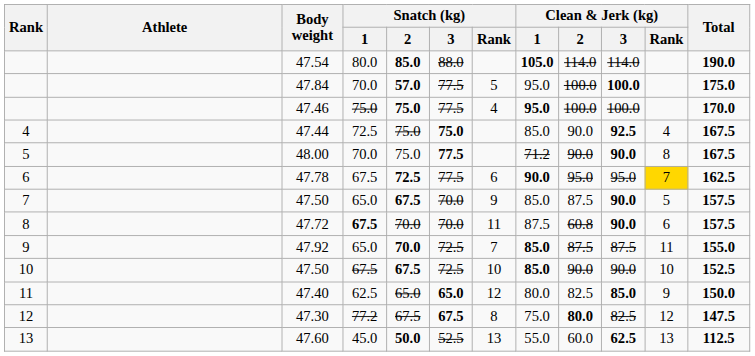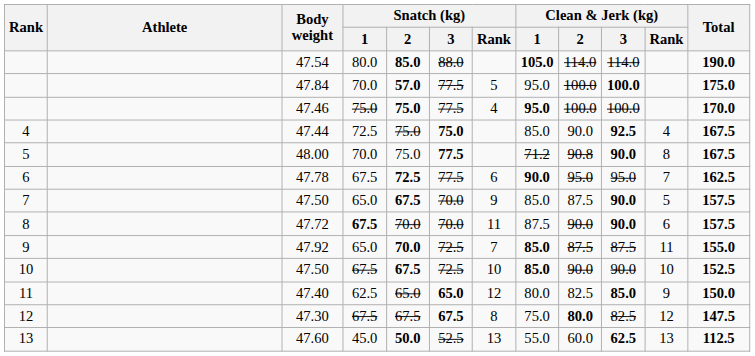 <table class = "wikitable" style="text-align:center;">
 <tr>
 <th rowspan=2 width=40>Rank</th>
 <th rowspan=2 width=250>Athlete</th>
 <th rowspan=2 width=60>Body weight</th>
 <th colspan=4>Snatch (kg)</th>
 <th colspan=4>Clean & Jerk (kg)</th>
 <th rowspan=2 width=60>Total</th>
 </tr>
 <tr>
 <th width=40>1</th>
 <th width=40>2</th>
 <th width=40>3</th>
 <th width=40>Rank</th>
 <th width=40>1</th>
 <th width=40>2</th>
 <th width=40>3</th>
 <th width=40>Rank</th>
 </tr>
 <tr>
 <td></td>
 <td align=left></td>
 <td>47.54</td>
 <td>80.0</td>
 <td><strong>85.0</strong></td>
 <td><s>88.0 </s></td>
 <td></td>
 <td><strong>105.0</strong></td>
 <td><s>114.0 </s></td>
 <td><s>114.0 </s></td>
 <td></td>
 <td><strong>190.0</strong></td>
 </tr>
 <tr>
 <td></td>
 <td align=left></td>
 <td>47.84</td>
 <td>70.0</td>
 <td><strong>57.0</strong></td>
 <td><s>77.5 </s></td>
 <td>5</td>
 <td>95.0</td>
 <td><s>100.0 </s></td>
 <td><strong>100.0</strong></td>
 <td></td>
 <td><strong>175.0</strong></td>
 </tr>
 <tr>
 <td></td>
 <td align=left></td>
 <td>47.46</td>
 <td><s>75.0 </s></td>
 <td><strong>75.0</strong></td>
 <td><s>77.5 </s></td>
 <td>4</td>
 <td><strong>95.0</strong></td>
 <td><s>100.0 </s></td>
 <td><s>100.0 </s></td>
 <td></td>
 <td><strong>170.0</strong></td>
 </tr>
 <tr>
 <td>4</td>
 <td align=left></td>
 <td>47.44</td>
 <td>72.5</td>
 <td><s>75.0 </s></td>
 <td><strong>75.0</strong></td>
 <td></td>
 <td>85.0</td>
 <td>90.0</td>
 <td><strong>92.5</strong></td>
 <td>4</td>
 <td><strong>167.5</strong></td>
 </tr>
 <tr>
 <td>5</td>
 <td align=left></td>
 <td>48.00</td>
 <td>70.0</td>
 <td>75.0</td>
 <td><strong>77.5</strong></td>
 <td></td>
 <td><s>71.2 </s></td>
-<td><s>90.0 </s></td>
+<td><s>90.8 </s></td>
 <td><strong>90.0</strong></td>
 <td>8</td>
 <td><strong>167.5</strong></td>
 </tr>
 <tr>
 <td>6</td>
 <td align=left></td>
 <td>47.78</td>
 <td>67.5</td>
 <td><strong>72.5</strong></td>
 <td><s>77.5 </s></td>
 <td>6</td>
 <td><strong>90.0</strong></td>
 <td><s>95.0 </s></td>
 <td><s>95.0 </s></td>
-<td style="background: gold;">7</td>
+<td>7</td>
 <td><strong>162.5</strong></td>
 </tr>
 <tr>
 <td>7</td>
 <td align=left></td>
 <td>47.50</td>
 <td>65.0</td>
 <td><strong>67.5</strong></td>
 <td><s>70.0 </s></td>
 <td>9</td>
 <td>85.0</td>
 <td>87.5</td>
 <td><strong>90.0</strong></td>
 <td>5</td>
 <td><strong>157.5</strong></td>
 </tr>
 <tr>
 <td>8</td>
 <td align=left></td>
 <td>47.72</td>
 <td><strong>67.5</strong></td>
 <td><s>70.0 </s></td>
 <td><s>70.0 </s></td>
 <td>11</td>
 <td>87.5</td>
-<td><s>60.8 </s></td>
+<td><s>90.0 </s></td>
 <td><strong>90.0</strong></td>
 <td>6</td>
 <td><strong>157.5</strong></td>
 </tr>
 <tr>
 <td>9</td>
 <td align=left></td>
 <td>47.92</td>
 <td>65.0</td>
 <td><strong>70.0</strong></td>
 <td><s>72.5 </s></td>
 <td>7</td>
 <td><strong>85.0</strong></td>
 <td><s>87.5 </s></td>
 <td><s>87.5 </s></td>
 <td>11</td>
 <td><strong>155.0</strong></td>
 </tr>
 <tr>
 <td>10</td>
 <td align=left></td>
 <td>47.50</td>
 <td><s>67.5 </s></td>
 <td><strong>67.5</strong></td>
 <td><s>72.5 </s></td>
 <td>10</td>
 <td><strong>85.0</strong></td>
 <td><s>90.0 </s></td>
 <td><s>90.0 </s></td>
 <td>10</td>
 <td><strong>152.5</strong></td>
 </tr>
 <tr>
 <td>11</td>
 <td align=left></td>
 <td>47.40</td>
 <td>62.5</td>
 <td><s>65.0 </s></td>
 <td><strong>65.0</strong></td>
 <td>12</td>
 <td>80.0</td>
 <td>82.5</td>
 <td><strong>85.0</strong></td>
 <td>9</td>
 <td><strong>150.0</strong></td>
 </tr>
 <tr>
 <td>12</td>
 <td align=left></td>
 <td>47.30</td>
-<td><s>77.2 </s></td>
+<td><s>67.5 </s></td>
 <td><s>67.5 </s></td>
 <td><strong>67.5</strong></td>
 <td>8</td>
 <td>75.0</td>
 <td><strong>80.0</strong></td>
 <td><s>82.5 </s></td>
 <td>12</td>
 <td><strong>147.5</strong></td>
 </tr>
 <tr>
 <td>13</td>
 <td align=left></td>
 <td>47.60</td>
 <td>45.0</td>
 <td><strong>50.0</strong></td>
 <td><s>52.5 </s></td>
 <td>13</td>
 <td>55.0</td>
 <td>60.0</td>
 <td><strong>62.5</strong></td>
 <td>13</td>
 <td><strong>112.5</strong></td>
 </tr>
 </table>
